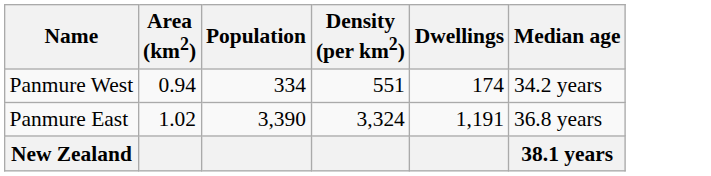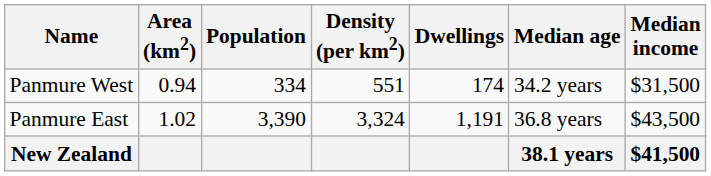 <table class="wikitable">
 <tr>
 <th>Name</th>
 <th>Area<br>(km<sup>2</sup>)</th>
 <th>Population</th>
 <th>Density<br>(per km<sup>2</sup>)</th>
 <th>Dwellings</th>
 <th>Median age</th>
+<th>Median<br>income</th>
 </tr>
 <tr>
 <td>Panmure West</td>
 <td style="text-align:right;">0.94</td>
 <td style="text-align:right;">334</td>
 <td style="text-align:right;">551</td>
 <td style="text-align:right;">174</td>
 <td>34.2 years</td>
+<td>$31,500</td>
 </tr>
 <tr>
 <td>Panmure East</td>
 <td style="text-align:right;">1.02</td>
 <td style="text-align:right;">3,390</td>
 <td style="text-align:right;">3,324</td>
 <td style="text-align:right;">1,191</td>
 <td>36.8 years</td>
+<td>$43,500</td>
 </tr>
 <tr>
 <th>New Zealand</th>
 <th></th>
 <th></th>
 <th></th>
 <th></th>
 <th>38.1 years</th>
+<th style="text-align:left;">$41,500</th>
 </tr>
 </table>
